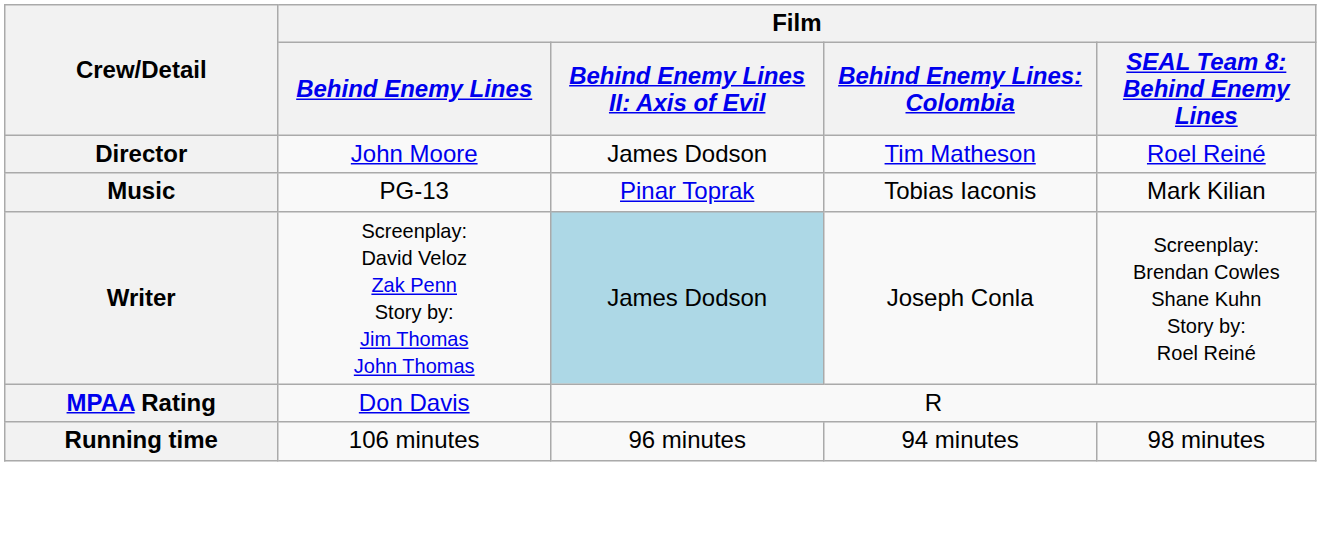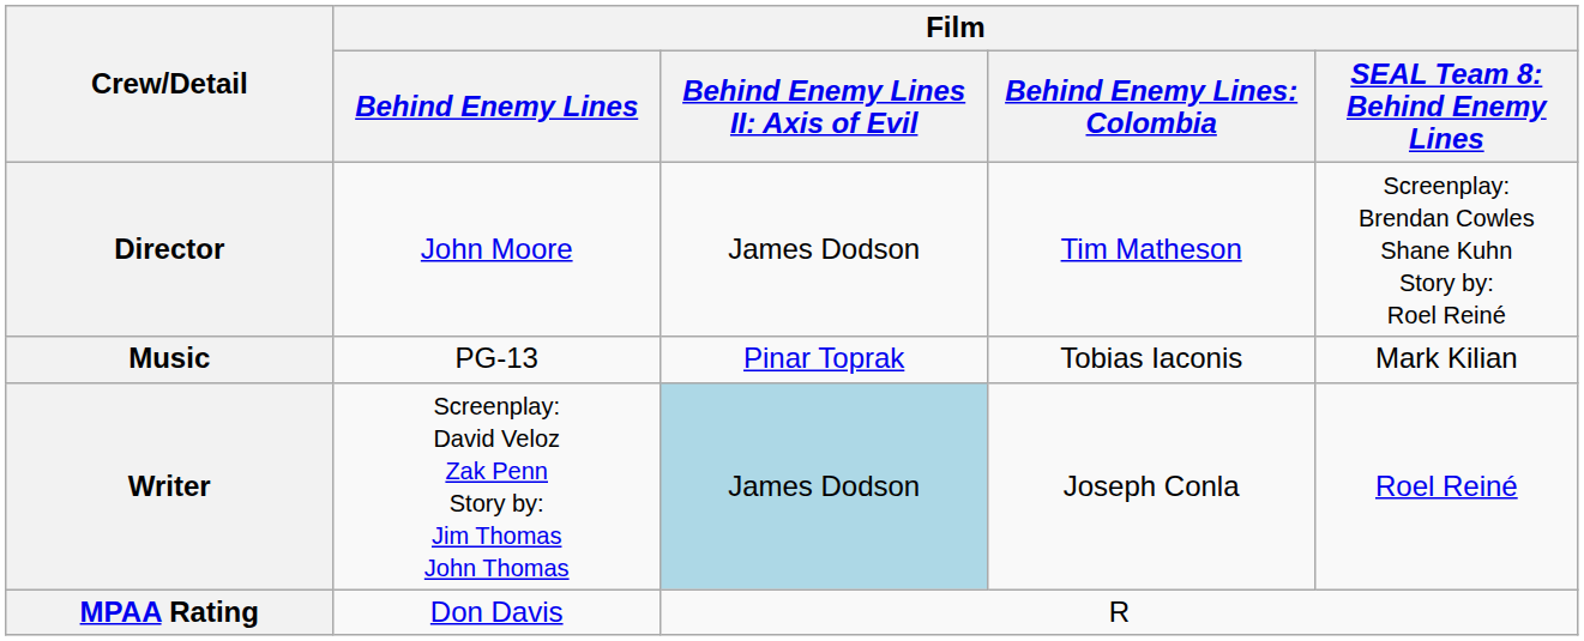 <table class="wikitable"  style="text-align:center; width:99%;">
 <tr>
 <th rowspan="2" style="width:20.82%;">Crew/Detail</th>
 <th colspan="4" style="text-align:center;">Film</th>
 </tr>
 <tr>
 <th style="text-align:center; width:20.82%;"><em><a href='#'>Behind Enemy Lines</a></em></th>
 <th style="text-align:center; width:20.82%;"><em><a href='#'>Behind Enemy Lines II: Axis of Evil</a></em></th>
 <th style="text-align:center; width:20.82%;"><em><a href='#'>Behind Enemy Lines: Colombia</a></em></th>
 <th style="text-align:center; width:20.82%;"><em><a href='#'>SEAL Team 8: Behind Enemy Lines</a></em></th>
 </tr>
 <tr>
 <th>Director</th>
 <td><a href='#'>John Moore</a></td>
 <td>James Dodson</td>
 <td><a href='#'>Tim Matheson</a></td>
-<td><a href='#'>Roel Reiné</a></td>
+<td><small>Screenplay: <br>Brendan Cowles <br>Shane Kuhn <br>Story by: <br>Roel Reiné</small></td>
 </tr>
 <tr>
 <th>Music</th>
 <td>PG-13</td>
 <td><a href='#'>Pinar Toprak</a></td>
 <td>Tobias Iaconis</td>
 <td>Mark Kilian</td>
 </tr>
 <tr>
 <th>Writer</th>
 <td><small>Screenplay: <br>David Veloz <br><a href='#'>Zak Penn</a> <br>Story by: <br><a href='#'>Jim Thomas</a> <br><a href='#'>John Thomas</a></small></td>
 <td style="background: lightblue;">James Dodson</td>
 <td>Joseph Conla</td>
-<td><small>Screenplay: <br>Brendan Cowles <br>Shane Kuhn <br>Story by: <br>Roel Reiné</small></td>
+<td><a href='#'>Roel Reiné</a></td>
 </tr>
 <tr>
 <th><a href='#'>MPAA</a> Rating</th>
 <td><a href='#'>Don Davis</a></td>
 <td colspan="3">R</td>
 </tr>
-<tr>
-<th>Running time</th>
-<td>106 minutes</td>
-<td>96 minutes</td>
-<td>94 minutes</td>
-<td>98 minutes</td>
-</tr>
 </table>
